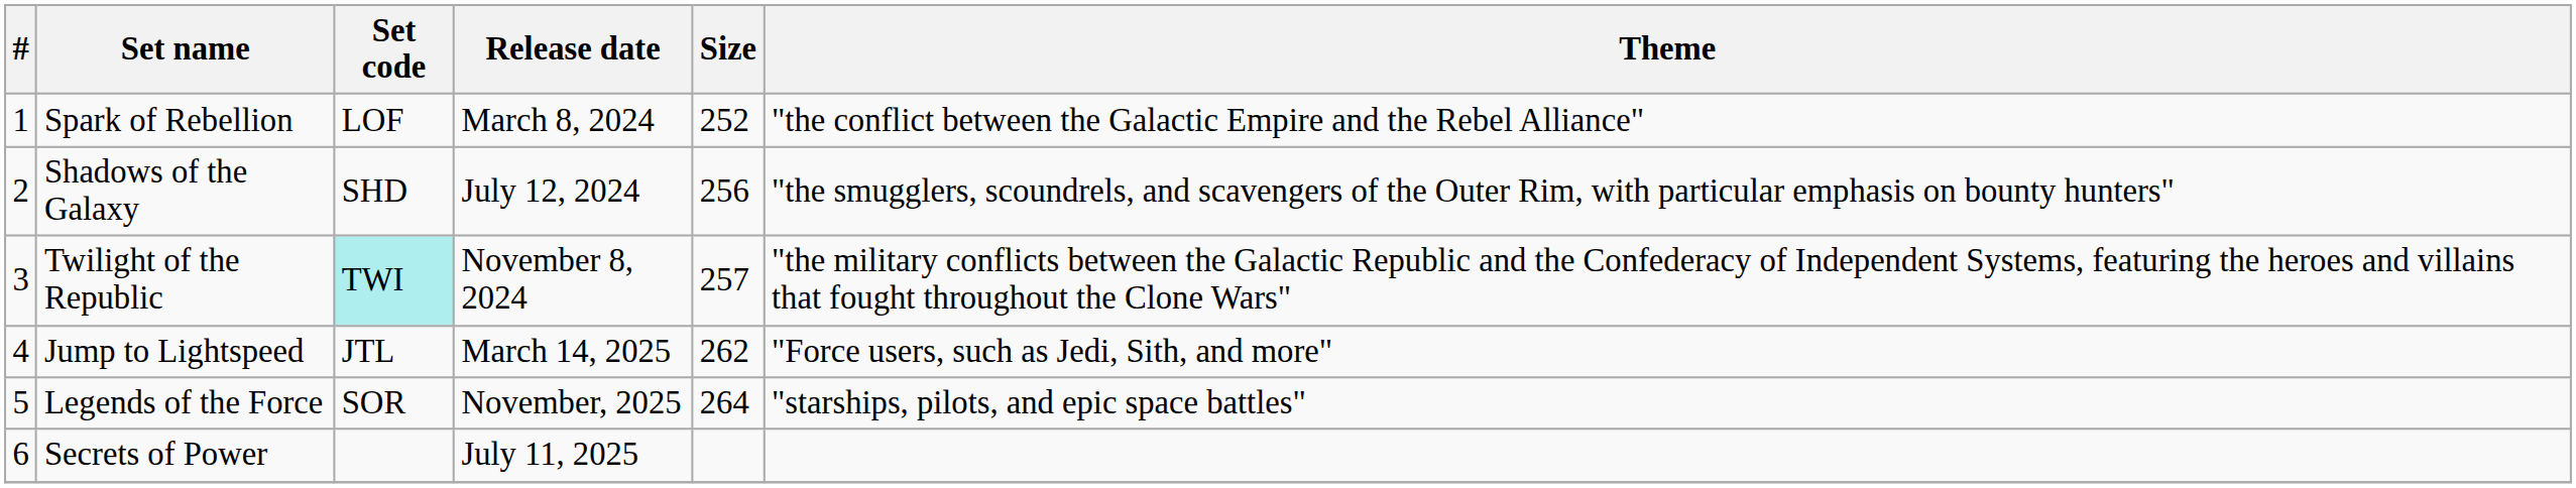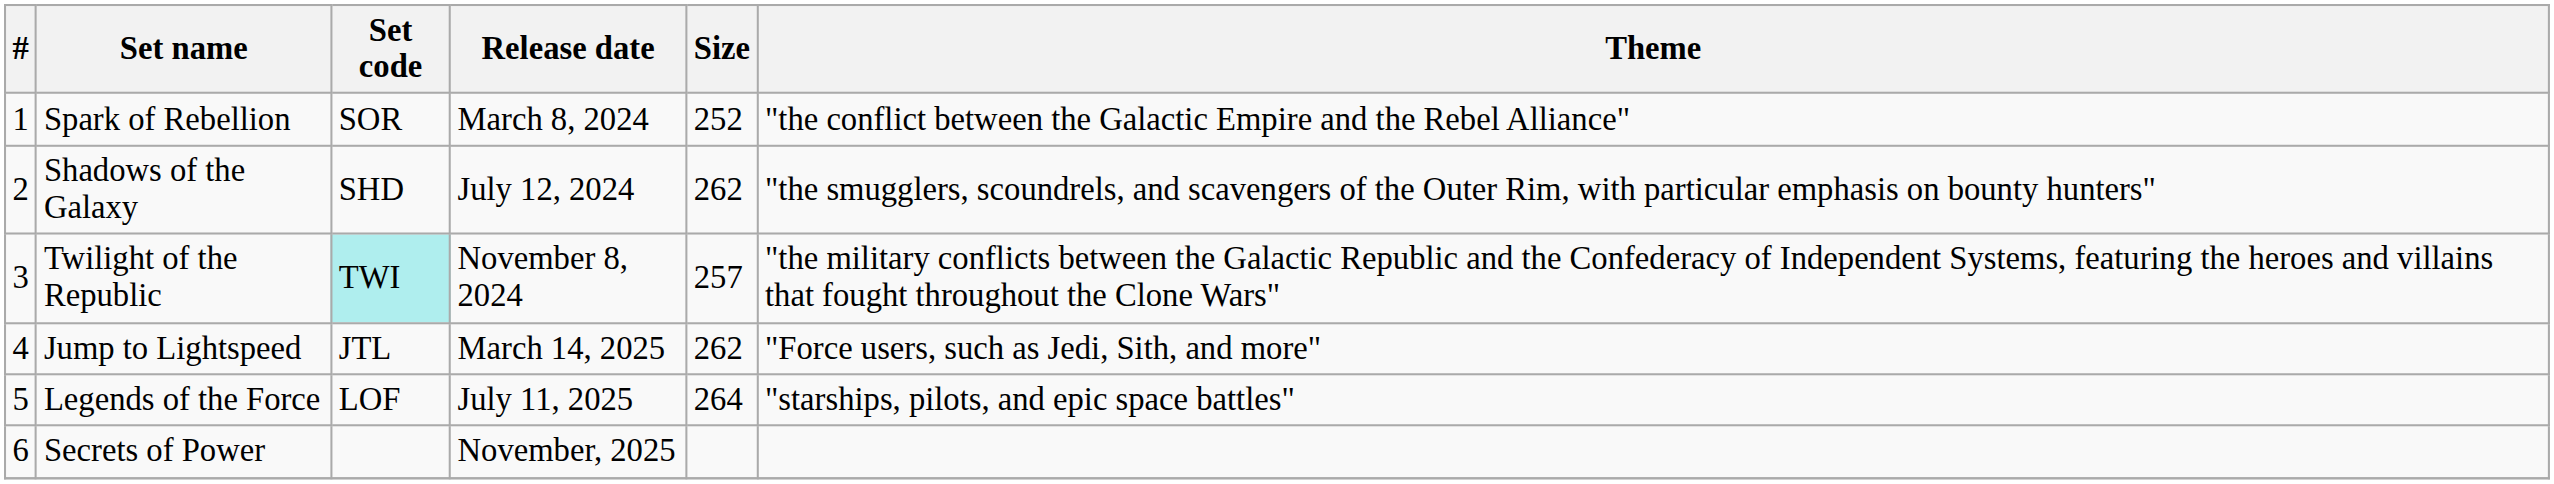 <table class="wikitable">
 <tr>
 <th>#</th>
 <th>Set name</th>
 <th>Set code</th>
 <th>Release date</th>
 <th>Size</th>
 <th>Theme</th>
 </tr>
 <tr>
 <td>1</td>
 <td>Spark of Rebellion</td>
-<td>LOF</td>
+<td>SOR</td>
 <td>March 8, 2024</td>
 <td>252</td>
 <td>"the conflict between the Galactic Empire and the Rebel Alliance"</td>
 </tr>
 <tr>
 <td>2</td>
 <td>Shadows of the Galaxy</td>
 <td>SHD</td>
 <td>July 12, 2024</td>
-<td>256</td>
+<td>262</td>
 <td>"the smugglers, scoundrels, and scavengers of the Outer Rim, with particular emphasis on bounty hunters"</td>
 </tr>
 <tr>
 <td>3</td>
 <td>Twilight of the Republic</td>
 <td style="background: paleturquoise;">TWI</td>
 <td>November 8, 2024</td>
 <td>257</td>
 <td>"the military conflicts between the Galactic Republic and the Confederacy of Independent Systems, featuring the heroes and villains that fought throughout the Clone Wars"</td>
 </tr>
 <tr>
 <td>4</td>
 <td>Jump to Lightspeed</td>
 <td>JTL</td>
 <td>March 14, 2025</td>
 <td>262</td>
 <td>"Force users, such as Jedi, Sith, and more"</td>
 </tr>
 <tr>
 <td>5</td>
 <td>Legends of the Force</td>
-<td>SOR</td>
-<td>November, 2025</td>
+<td>LOF</td>
+<td>July 11, 2025</td>
 <td>264</td>
 <td>"starships, pilots, and epic space battles"</td>
 </tr>
 <tr>
 <td>6</td>
 <td>Secrets of Power</td>
 <td></td>
-<td>July 11, 2025</td>
+<td>November, 2025</td>
 <td></td>
 <td></td>
 </tr>
 <tr>
 </tr>
 </table>
